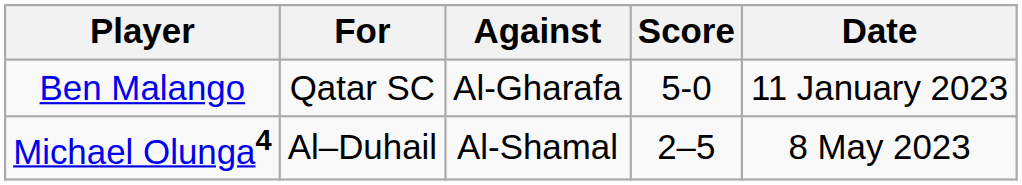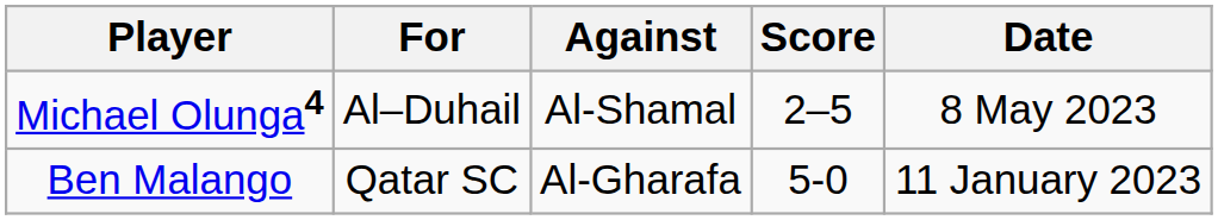 <table class="wikitable" style="text-align:center;">
 <tr>
 <th>Player</th>
 <th>For</th>
 <th>Against</th>
 <th>Score</th>
 <th>Date</th>
 </tr>
 <tr>
+<td> <a href='#'>Michael Olunga</a><sup><strong>4</strong></sup></td>
+<td>Al–Duhail</td>
+<td>Al-Shamal</td>
+<td>2–5</td>
+<td>8 May 2023</td>
+</tr>
+<tr>
 <td> <a href='#'>Ben Malango</a></td>
 <td>Qatar SC</td>
 <td>Al-Gharafa</td>
 <td>5-0</td>
 <td>11 January 2023</td>
 </tr>
-<tr>
-<td> <a href='#'>Michael Olunga</a><sup><strong>4</strong></sup></td>
-<td>Al–Duhail</td>
-<td>Al-Shamal</td>
-<td>2–5</td>
-<td>8 May 2023</td>
-</tr>
 </table>
